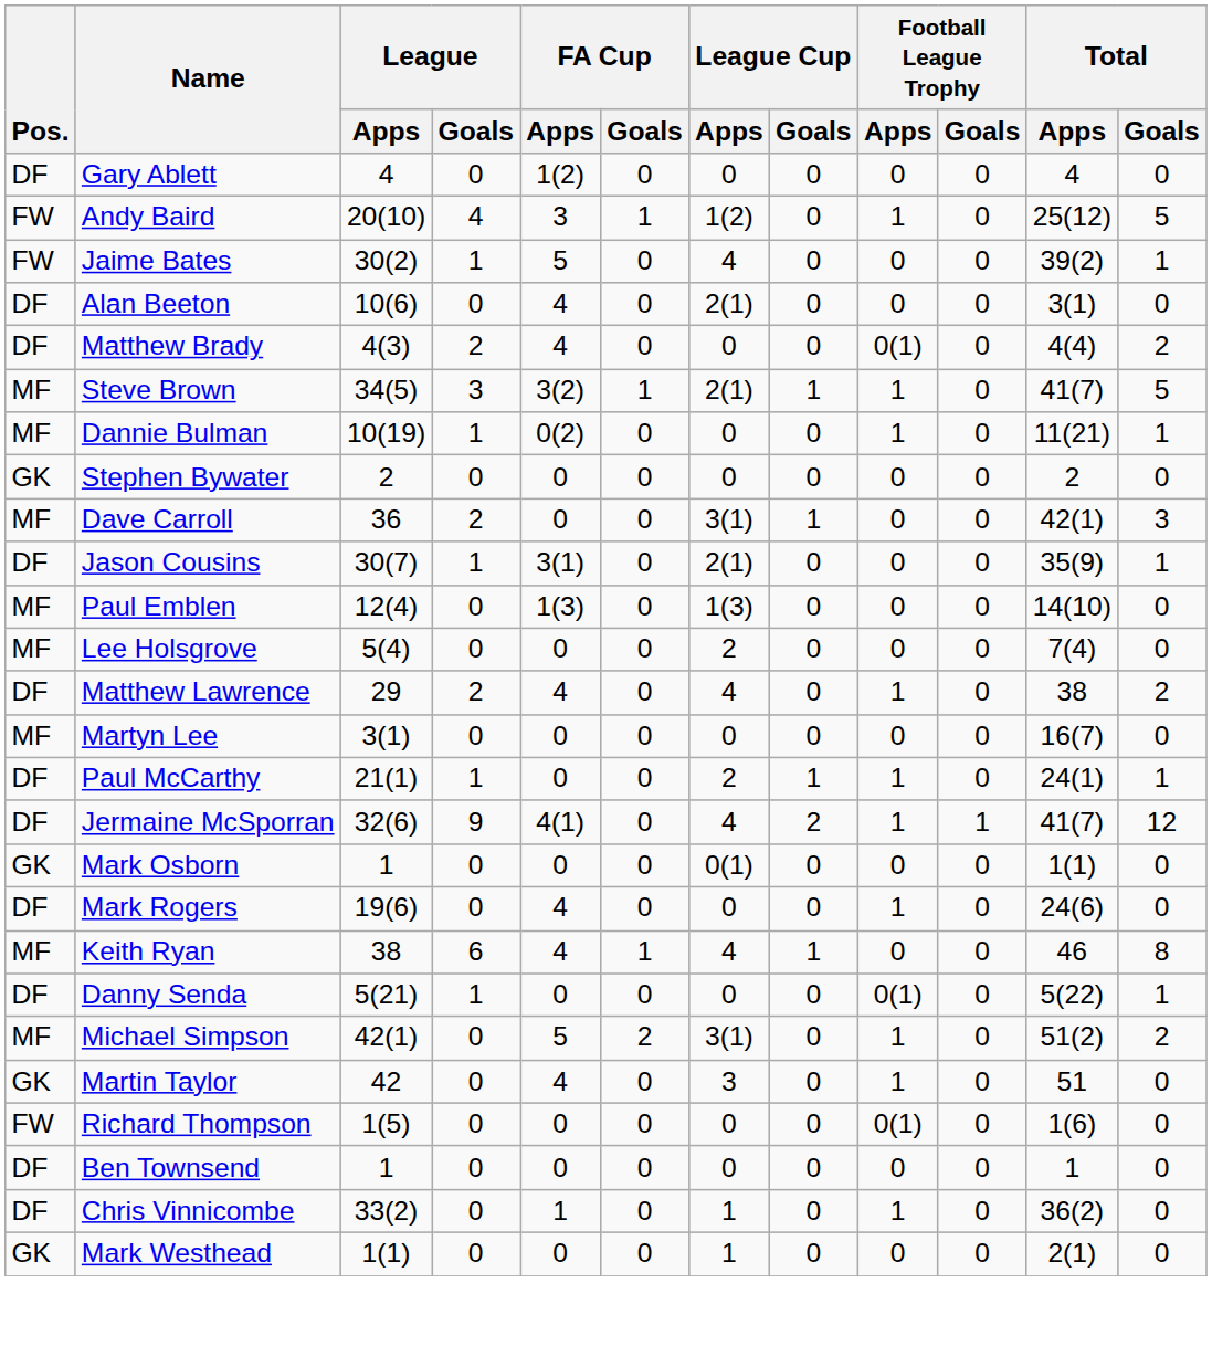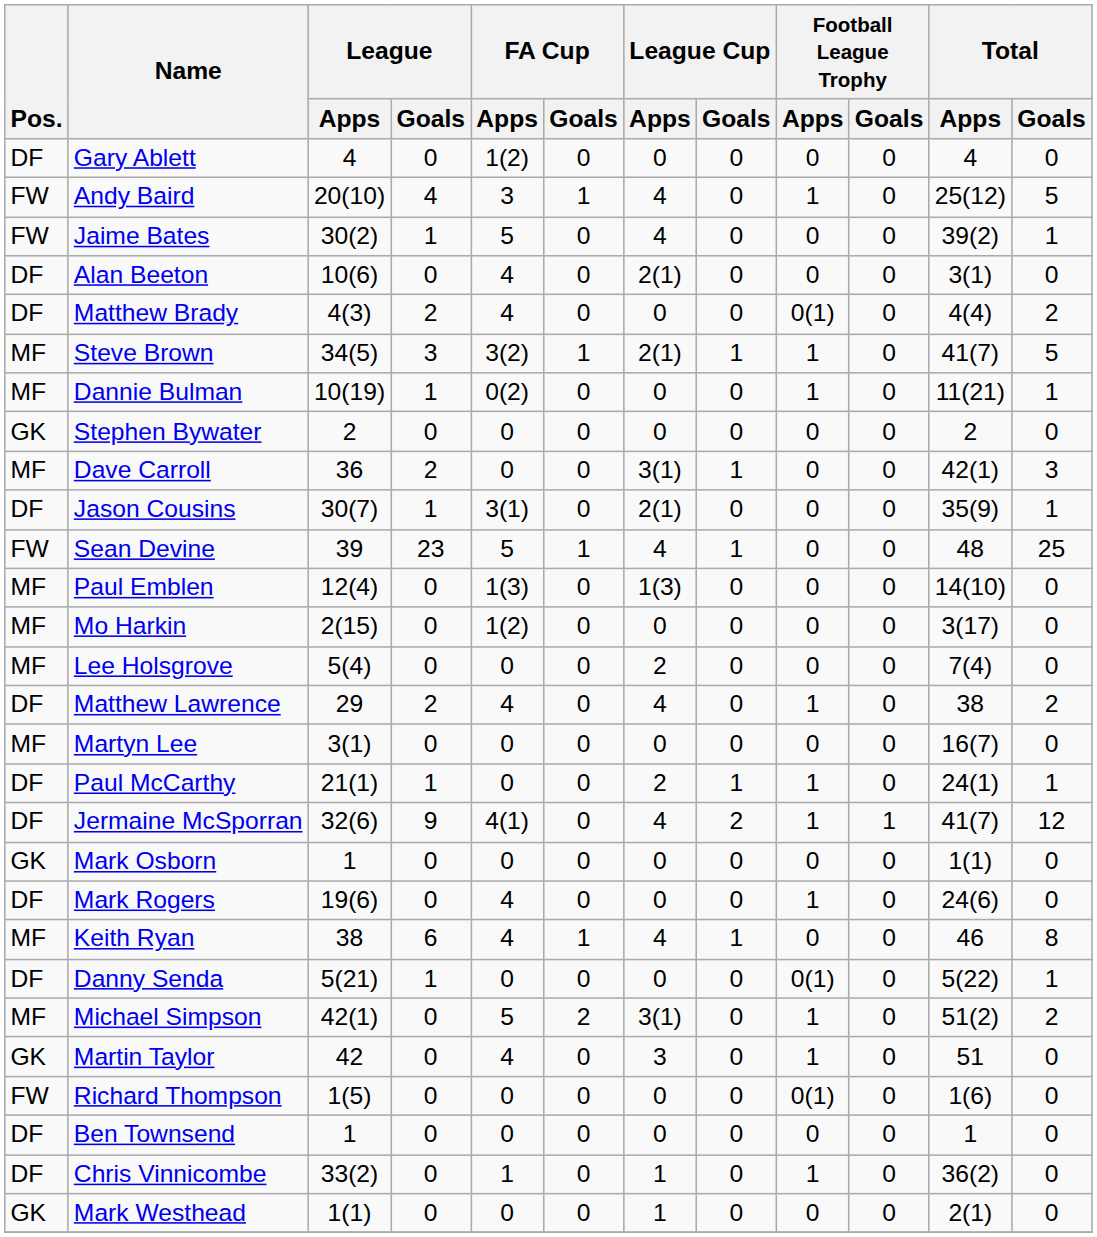 <table class="wikitable" style="text-align:center">
 <tr>
 <th rowspan="2" valign="bottom">Pos.</th>
 <th rowspan="2">Name</th>
 <th colspan="2" width="85">League</th>
 <th colspan="2" width="85">FA Cup</th>
 <th colspan="2" width="85">League Cup</th>
 <th colspan="2" width="85"><small> Football League Trophy </small></th>
 <th colspan="2" width="85">Total</th>
 </tr>
 <tr>
 <th>Apps</th>
 <th>Goals</th>
 <th>Apps</th>
 <th>Goals</th>
 <th>Apps</th>
 <th>Goals</th>
 <th>Apps</th>
 <th>Goals</th>
 <th>Apps</th>
 <th>Goals</th>
 </tr>
 <tr>
 <td align="left">DF</td>
 <td align="left"> <a href='#'>Gary Ablett</a></td>
 <td>4</td>
 <td>0</td>
 <td>1(2)</td>
 <td>0</td>
 <td>0</td>
 <td>0</td>
 <td>0</td>
 <td>0</td>
 <td>4</td>
 <td>0</td>
 </tr>
 <tr>
 <td align="left">FW</td>
 <td align="left"> <a href='#'>Andy Baird</a></td>
 <td>20(10)</td>
 <td>4</td>
 <td>3</td>
 <td>1</td>
-<td>1(2)</td>
+<td>4</td>
 <td>0</td>
 <td>1</td>
 <td>0</td>
 <td>25(12)</td>
 <td>5</td>
 </tr>
 <tr>
 <td align="left">FW</td>
 <td align="left"> <a href='#'>Jaime Bates</a></td>
 <td>30(2)</td>
 <td>1</td>
 <td>5</td>
 <td>0</td>
 <td>4</td>
 <td>0</td>
 <td>0</td>
 <td>0</td>
 <td>39(2)</td>
 <td>1</td>
 </tr>
 <tr>
 <td align="left">DF</td>
 <td align="left"> <a href='#'>Alan Beeton</a></td>
 <td>10(6)</td>
 <td>0</td>
 <td>4</td>
 <td>0</td>
 <td>2(1)</td>
 <td>0</td>
 <td>0</td>
 <td>0</td>
 <td>3(1)</td>
 <td>0</td>
 </tr>
 <tr>
 <td align="left">DF</td>
 <td align="left"> <a href='#'>Matthew Brady</a></td>
 <td>4(3)</td>
 <td>2</td>
 <td>4</td>
 <td>0</td>
 <td>0</td>
 <td>0</td>
 <td>0(1)</td>
 <td>0</td>
 <td>4(4)</td>
 <td>2</td>
 </tr>
 <tr>
 <td align="left">MF</td>
 <td align="left"> <a href='#'>Steve Brown</a></td>
 <td>34(5)</td>
 <td>3</td>
 <td>3(2)</td>
 <td>1</td>
 <td>2(1)</td>
 <td>1</td>
 <td>1</td>
 <td>0</td>
 <td>41(7)</td>
 <td>5</td>
 </tr>
 <tr>
 <td align="left">MF</td>
 <td align="left"> <a href='#'>Dannie Bulman</a></td>
 <td>10(19)</td>
 <td>1</td>
 <td>0(2)</td>
 <td>0</td>
 <td>0</td>
 <td>0</td>
 <td>1</td>
 <td>0</td>
 <td>11(21)</td>
 <td>1</td>
 </tr>
 <tr>
 <td align="left">GK</td>
 <td align="left"> <a href='#'>Stephen Bywater</a></td>
 <td>2</td>
 <td>0</td>
 <td>0</td>
 <td>0</td>
 <td>0</td>
 <td>0</td>
 <td>0</td>
 <td>0</td>
 <td>2</td>
 <td>0</td>
 </tr>
 <tr>
 <td align="left">MF</td>
 <td align="left"> <a href='#'>Dave Carroll</a></td>
 <td>36</td>
 <td>2</td>
 <td>0</td>
 <td>0</td>
 <td>3(1)</td>
 <td>1</td>
 <td>0</td>
 <td>0</td>
 <td>42(1)</td>
 <td>3</td>
 </tr>
 <tr>
 <td align="left">DF</td>
 <td align="left"> <a href='#'>Jason Cousins</a></td>
 <td>30(7)</td>
 <td>1</td>
 <td>3(1)</td>
 <td>0</td>
 <td>2(1)</td>
 <td>0</td>
 <td>0</td>
 <td>0</td>
 <td>35(9)</td>
 <td>1</td>
 </tr>
 <tr>
+<td align="left">FW</td>
+<td align="left"> <a href='#'>Sean Devine</a></td>
+<td>39</td>
+<td>23</td>
+<td>5</td>
+<td>1</td>
+<td>4</td>
+<td>1</td>
+<td>0</td>
+<td>0</td>
+<td>48</td>
+<td>25</td>
+</tr>
+<tr>
 <td align="left">MF</td>
 <td align="left"> <a href='#'>Paul Emblen</a></td>
 <td>12(4)</td>
 <td>0</td>
 <td>1(3)</td>
 <td>0</td>
 <td>1(3)</td>
 <td>0</td>
 <td>0</td>
 <td>0</td>
 <td>14(10)</td>
+<td>0</td>
+</tr>
+<tr>
+<td align="left">MF</td>
+<td align="left"> <a href='#'>Mo Harkin</a></td>
+<td>2(15)</td>
+<td>0</td>
+<td>1(2)</td>
+<td>0</td>
+<td>0</td>
+<td>0</td>
+<td>0</td>
+<td>0</td>
+<td>3(17)</td>
 <td>0</td>
 </tr>
 <tr>
 <td align="left">MF</td>
 <td align="left"> <a href='#'>Lee Holsgrove</a></td>
 <td>5(4)</td>
 <td>0</td>
 <td>0</td>
 <td>0</td>
 <td>2</td>
 <td>0</td>
 <td>0</td>
 <td>0</td>
 <td>7(4)</td>
 <td>0</td>
 </tr>
 <tr>
 <td align="left">DF</td>
 <td align="left"> <a href='#'>Matthew Lawrence</a></td>
 <td>29</td>
 <td>2</td>
 <td>4</td>
 <td>0</td>
 <td>4</td>
 <td>0</td>
 <td>1</td>
 <td>0</td>
 <td>38</td>
 <td>2</td>
 </tr>
 <tr>
 <td align="left">MF</td>
 <td align="left"> <a href='#'>Martyn Lee</a></td>
 <td>3(1)</td>
 <td>0</td>
 <td>0</td>
 <td>0</td>
 <td>0</td>
 <td>0</td>
 <td>0</td>
 <td>0</td>
 <td>16(7)</td>
 <td>0</td>
 </tr>
 <tr>
 <td align="left">DF</td>
 <td align="left"> <a href='#'>Paul McCarthy</a></td>
 <td>21(1)</td>
 <td>1</td>
 <td>0</td>
 <td>0</td>
 <td>2</td>
 <td>1</td>
 <td>1</td>
 <td>0</td>
 <td>24(1)</td>
 <td>1</td>
 </tr>
 <tr>
 <td align="left">DF</td>
 <td align="left"> <a href='#'>Jermaine McSporran</a></td>
 <td>32(6)</td>
 <td>9</td>
 <td>4(1)</td>
 <td>0</td>
 <td>4</td>
 <td>2</td>
 <td>1</td>
 <td>1</td>
 <td>41(7)</td>
 <td>12</td>
 </tr>
 <tr>
 <td align="left">GK</td>
 <td align="left"> <a href='#'>Mark Osborn</a></td>
 <td>1</td>
 <td>0</td>
 <td>0</td>
 <td>0</td>
-<td>0(1)</td>
+<td>0</td>
 <td>0</td>
 <td>0</td>
 <td>0</td>
 <td>1(1)</td>
 <td>0</td>
 </tr>
 <tr>
 <td align="left">DF</td>
 <td align="left"> <a href='#'>Mark Rogers</a></td>
 <td>19(6)</td>
 <td>0</td>
 <td>4</td>
 <td>0</td>
 <td>0</td>
 <td>0</td>
 <td>1</td>
 <td>0</td>
 <td>24(6)</td>
 <td>0</td>
 </tr>
 <tr>
 <td align="left">MF</td>
 <td align="left"> <a href='#'>Keith Ryan</a></td>
 <td>38</td>
 <td>6</td>
 <td>4</td>
 <td>1</td>
 <td>4</td>
 <td>1</td>
 <td>0</td>
 <td>0</td>
 <td>46</td>
 <td>8</td>
 </tr>
 <tr>
 <td align="left">DF</td>
 <td align="left"> <a href='#'>Danny Senda</a></td>
 <td>5(21)</td>
 <td>1</td>
 <td>0</td>
 <td>0</td>
 <td>0</td>
 <td>0</td>
 <td>0(1)</td>
 <td>0</td>
 <td>5(22)</td>
 <td>1</td>
 </tr>
 <tr>
 <td align="left">MF</td>
 <td align="left"> <a href='#'>Michael Simpson</a></td>
 <td>42(1)</td>
 <td>0</td>
 <td>5</td>
 <td>2</td>
 <td>3(1)</td>
 <td>0</td>
 <td>1</td>
 <td>0</td>
 <td>51(2)</td>
 <td>2</td>
 </tr>
 <tr>
 <td align="left">GK</td>
 <td align="left"> <a href='#'>Martin Taylor</a></td>
 <td>42</td>
 <td>0</td>
 <td>4</td>
 <td>0</td>
 <td>3</td>
 <td>0</td>
 <td>1</td>
 <td>0</td>
 <td>51</td>
 <td>0</td>
 </tr>
 <tr>
 <td align="left">FW</td>
 <td align="left"> <a href='#'>Richard Thompson</a></td>
 <td>1(5)</td>
 <td>0</td>
 <td>0</td>
 <td>0</td>
 <td>0</td>
 <td>0</td>
 <td>0(1)</td>
 <td>0</td>
 <td>1(6)</td>
 <td>0</td>
 </tr>
 <tr>
 <td align="left">DF</td>
 <td align="left"> <a href='#'>Ben Townsend</a></td>
 <td>1</td>
 <td>0</td>
 <td>0</td>
 <td>0</td>
 <td>0</td>
 <td>0</td>
 <td>0</td>
 <td>0</td>
 <td>1</td>
 <td>0</td>
 </tr>
 <tr>
 <td align="left">DF</td>
 <td align="left"> <a href='#'>Chris Vinnicombe</a></td>
 <td>33(2)</td>
 <td>0</td>
 <td>1</td>
 <td>0</td>
 <td>1</td>
 <td>0</td>
 <td>1</td>
 <td>0</td>
 <td>36(2)</td>
 <td>0</td>
 </tr>
 <tr>
 <td align="left">GK</td>
 <td align="left"> <a href='#'>Mark Westhead</a></td>
 <td>1(1)</td>
 <td>0</td>
 <td>0</td>
 <td>0</td>
 <td>1</td>
 <td>0</td>
 <td>0</td>
 <td>0</td>
 <td>2(1)</td>
 <td>0</td>
 </tr>
 <tr>
 </tr>
 </table>
